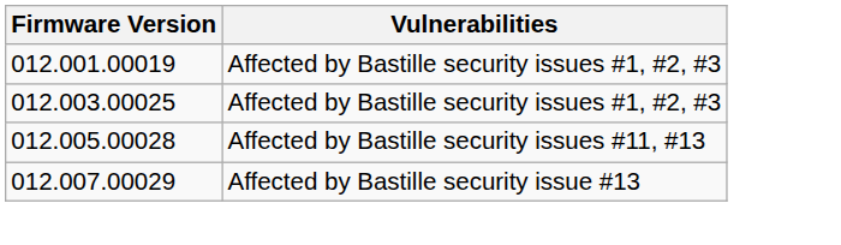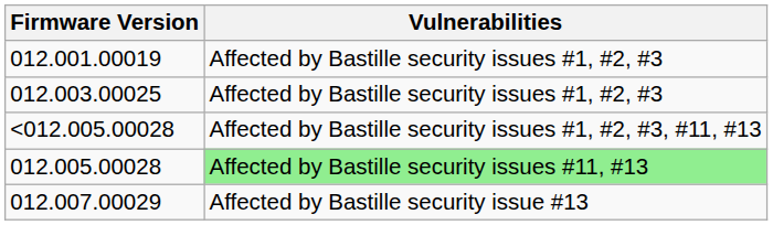 <table class="wikitable">
 <tr>
 <th>Firmware Version</th>
 <th>Vulnerabilities</th>
 </tr>
 <tr>
 <td>012.001.00019</td>
 <td>Affected by Bastille security issues #1, #2, #3</td>
 </tr>
 <tr>
 <td>012.003.00025</td>
 <td>Affected by Bastille security issues #1, #2, #3</td>
 </tr>
 <tr>
+<td><012.005.00028</td>
+<td>Affected by Bastille security issues #1, #2, #3, #11, #13</td>
+</tr>
+<tr>
 <td>012.005.00028</td>
-<td>Affected by Bastille security issues #11, #13</td>
+<td style="background: lightgreen;">Affected by Bastille security issues #11, #13</td>
 </tr>
 <tr>
 <td>012.007.00029</td>
 <td>Affected by Bastille security issue #13</td>
 </tr>
 </table>
